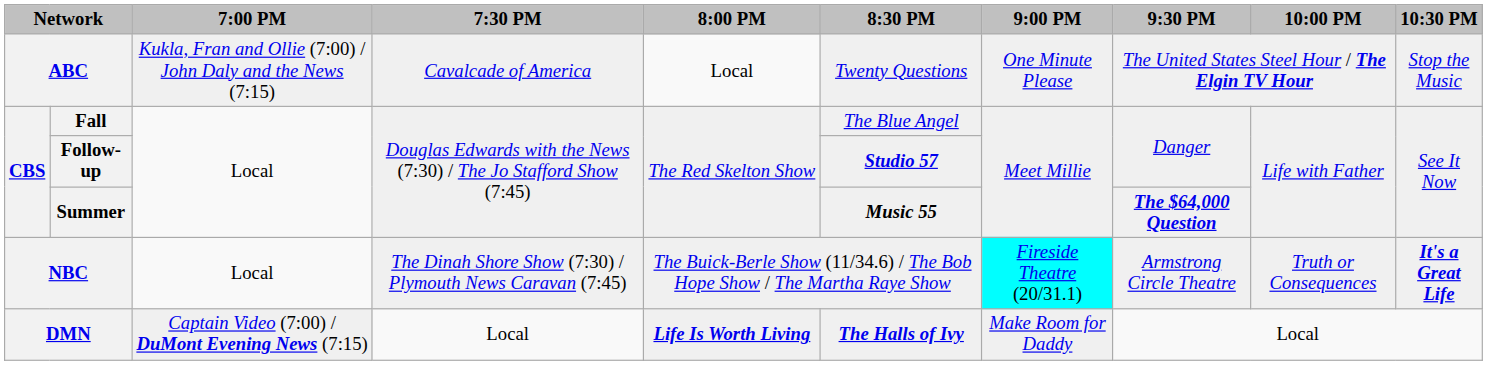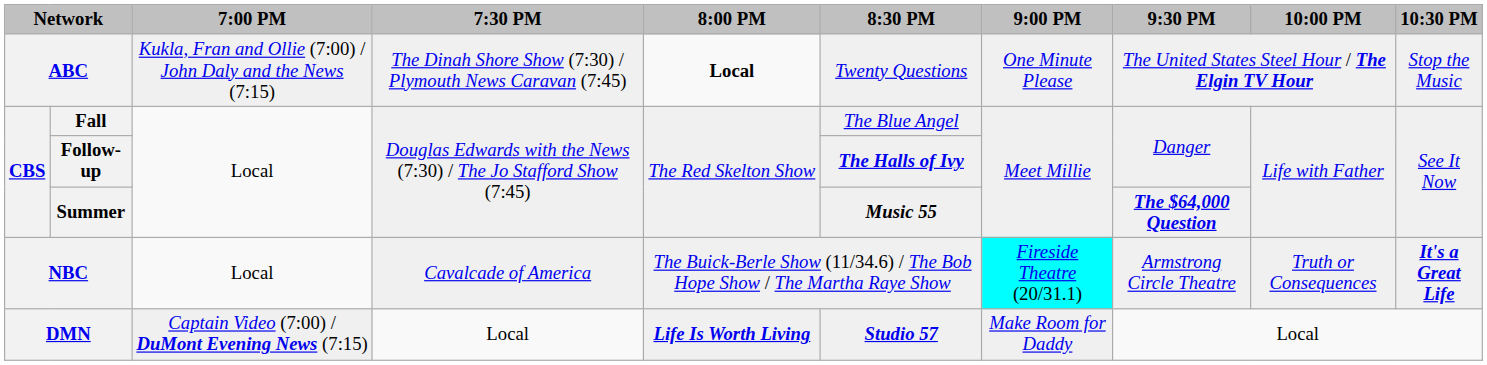 <table class="wikitable" style="width:100%;margin-right:0;text-align:center">
 <tr>
 <th colspan="2" style="background-color:#C0C0C0;text-align:center">Network</th>
 <th style="background-color:#C0C0C0;text-align:center">7:00 PM</th>
 <th style="background-color:#C0C0C0;text-align:center">7:30 PM</th>
 <th style="background-color:#C0C0C0;text-align:center">8:00 PM</th>
 <th style="background-color:#C0C0C0;text-align:center">8:30 PM</th>
 <th style="background-color:#C0C0C0;text-align:center">9:00 PM</th>
 <th style="background-color:#C0C0C0;text-align:center">9:30 PM</th>
 <th style="background-color:#C0C0C0;text-align:center">10:00 PM</th>
 <th style="background-color:#C0C0C0;text-align:center">10:30 PM</th>
 </tr>
 <tr>
 <th colspan="2"><a href='#'>ABC</a></th>
 <td style="background:#F0F0F0;"><em><a href='#'>Kukla, Fran and Ollie</a></em> (7:00) / <em><a href='#'>John Daly and the News</a></em> (7:15)</td>
-<td style="background:#F0F0F0;"><em><a href='#'>Cavalcade of America</a></em></td>
-<td>Local</td>
+<td style="background:#F0F0F0;"><em><a href='#'>The Dinah Shore Show</a></em> (7:30) / <em><a href='#'>Plymouth News Caravan</a></em> (7:45)</td>
+<td><strong>Local</strong></td>
 <td style="background:#F0F0F0;"><em><a href='#'>Twenty Questions</a></em></td>
 <td style="background:#F0F0F0;"><em><a href='#'>One Minute Please</a></em></td>
 <td colspan="2" style="background:#F0F0F0;"><em><a href='#'>The United States Steel Hour</a></em> / <strong><em><a href='#'>The Elgin TV Hour</a></em></strong></td>
 <td style="background:#F0F0F0;"><em><a href='#'>Stop the Music</a></em></td>
 </tr>
 <tr>
 <th rowspan="3"><a href='#'>CBS</a></th>
 <th>Fall</th>
 <td rowspan="3">Local</td>
 <td style="background:#F0F0F0;" rowspan="3"><em><a href='#'>Douglas Edwards with the News</a></em> (7:30) / <em><a href='#'>The Jo Stafford Show</a></em> (7:45)</td>
 <td style="background:#F0F0F0;" rowspan="3"><em><a href='#'>The Red Skelton Show</a></em></td>
 <td style="background:#F0F0F0;"><em><a href='#'>The Blue Angel</a></em></td>
 <td style="background:#F0F0F0;" rowspan="3"><em><a href='#'>Meet Millie</a></em></td>
 <td style="background:#F0F0F0;" rowspan="2"><em><a href='#'>Danger</a></em></td>
 <td style="background:#F0F0F0;" rowspan="3"><em><a href='#'>Life with Father</a></em></td>
 <td style="background:#F0F0F0;" rowspan="3"><em><a href='#'>See It Now</a></em></td>
 </tr>
 <tr>
 <th>Follow-up</th>
-<td style="background:#F0F0F0;"><strong><em><a href='#'>Studio 57</a></em></strong></td>
+<td style="background:#F0F0F0;"><strong><em><a href='#'>The Halls of Ivy</a></em></strong></td>
 </tr>
 <tr>
 <th>Summer</th>
 <td style="background:#F0F0F0;"><strong><em>Music 55</em></strong></td>
 <td style="background:#F0F0F0;"><strong><em><a href='#'>The $64,000 Question</a></em></strong></td>
 </tr>
 <tr>
 <th colspan="2"><a href='#'>NBC</a></th>
 <td>Local</td>
-<td style="background:#F0F0F0;"><em><a href='#'>The Dinah Shore Show</a></em> (7:30) / <em><a href='#'>Plymouth News Caravan</a></em> (7:45)</td>
+<td style="background:#F0F0F0;"><em><a href='#'>Cavalcade of America</a></em></td>
 <td colspan="2" style="background:#F0F0F0;"><span><em><a href='#'>The Buick-Berle Show</a></em> (11/34.6)</span> / <em><a href='#'>The Bob Hope Show</a></em> / <em><a href='#'>The Martha Raye Show</a></em></td>
 <td style="background:#00FFFF;"><em><a href='#'>Fireside Theatre</a></em> (20/31.1)</td>
 <td style="background:#F0F0F0;"><em><a href='#'>Armstrong Circle Theatre</a></em></td>
 <td style="background:#F0F0F0;"><em><a href='#'>Truth or Consequences</a></em></td>
 <td style="background:#F0F0F0;"><strong><em><a href='#'>It's a Great Life</a></em></strong></td>
 </tr>
 <tr>
 <th colspan="2"><a href='#'>DMN</a></th>
 <td style="background:#F0F0F0;"><em><a href='#'>Captain Video</a></em> (7:00) / <strong><em><a href='#'>DuMont Evening News</a></em></strong> (7:15)</td>
 <td>Local</td>
 <td style="background:#F0F0F0;"><strong><em><a href='#'>Life Is Worth Living</a></em></strong></td>
-<td style="background:#F0F0F0;"><strong><em><a href='#'>The Halls of Ivy</a></em></strong></td>
+<td style="background:#F0F0F0;"><strong><em><a href='#'>Studio 57</a></em></strong></td>
 <td style="background:#F0F0F0;"><em><a href='#'>Make Room for Daddy</a></em></td>
 <td colspan=3>Local</td>
 </tr>
 </table>
